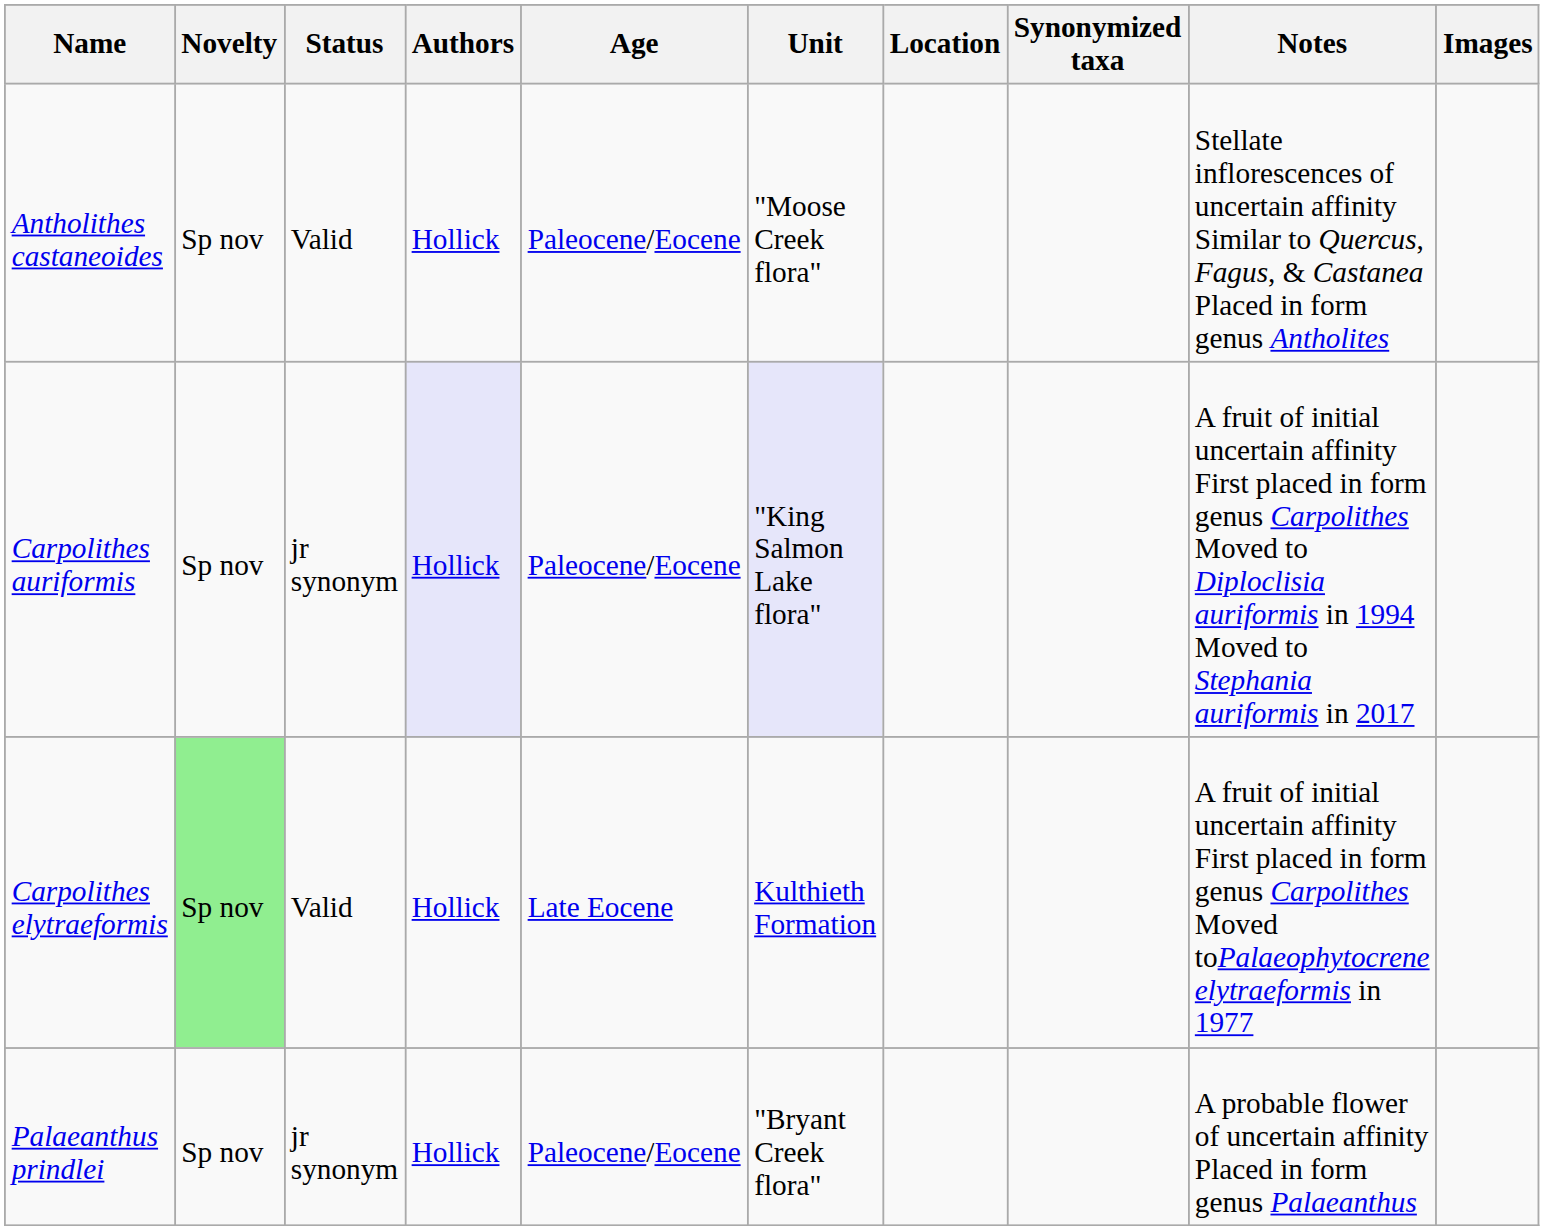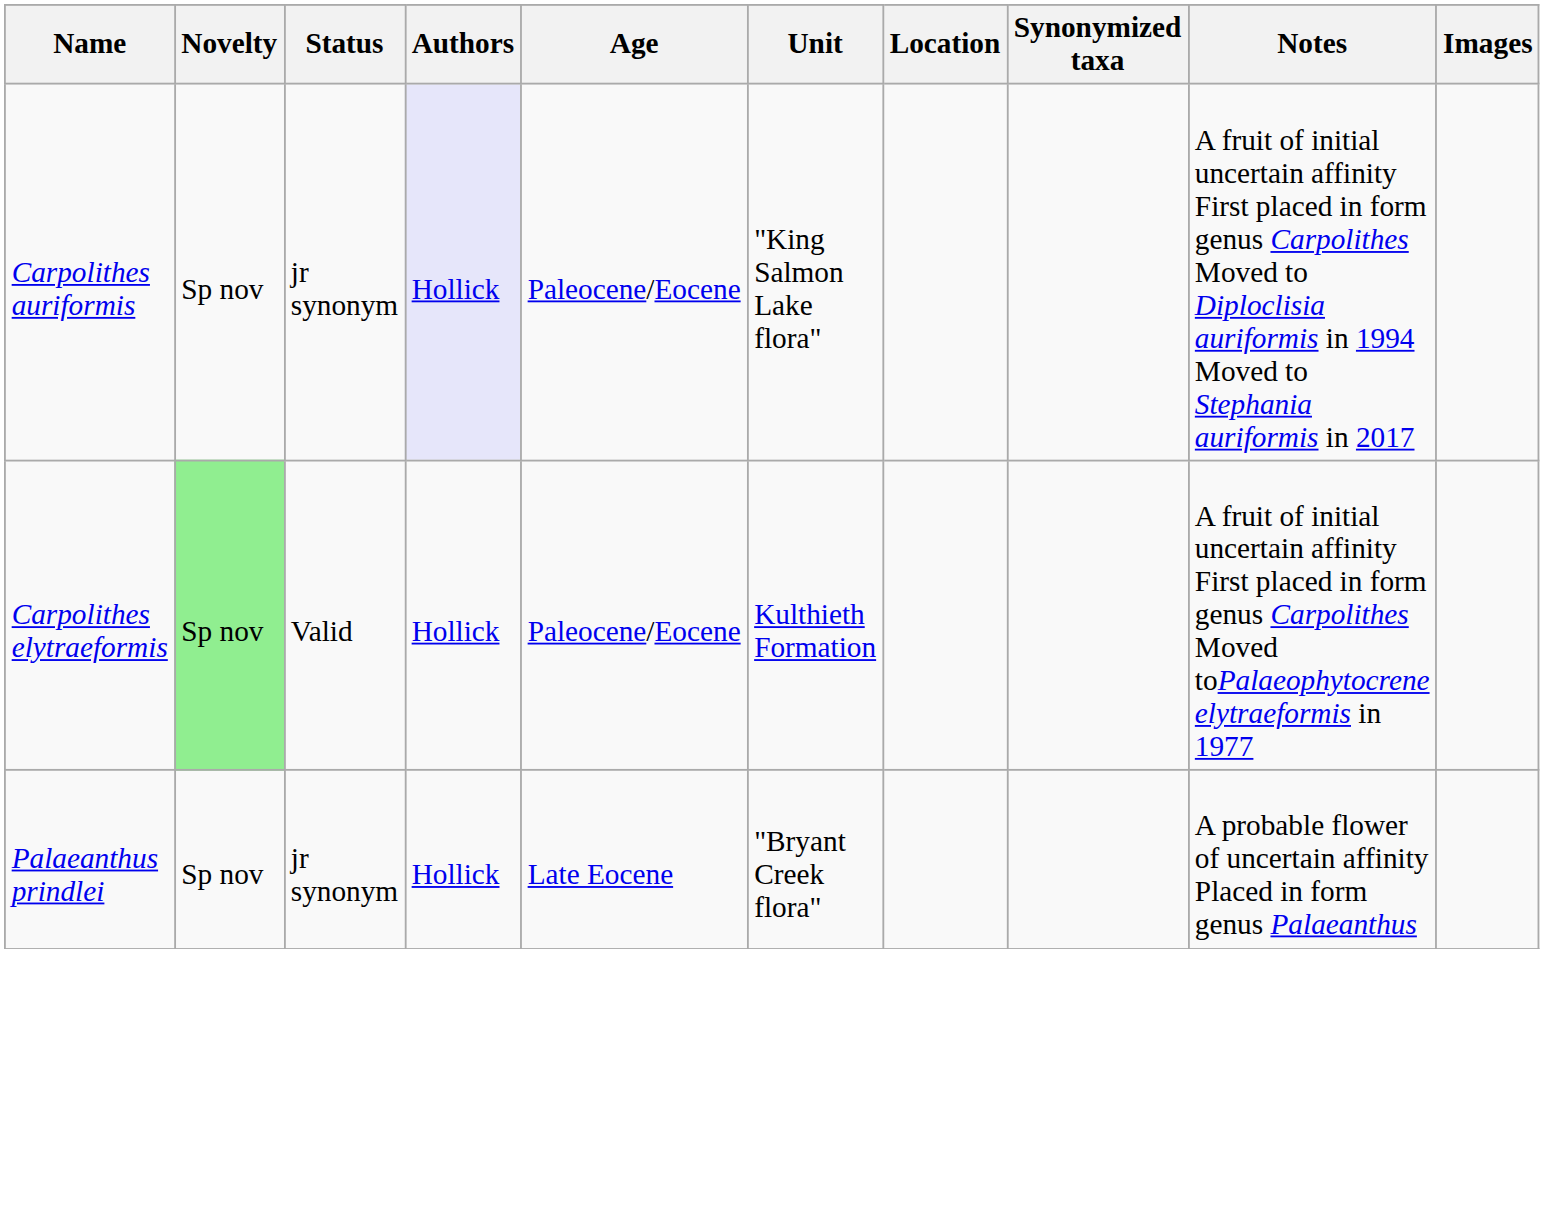 <table class="wikitable sortable" align="center" width="100%">
 <tr>
 <th>Name</th>
 <th>Novelty</th>
 <th>Status</th>
 <th>Authors</th>
 <th>Age</th>
 <th>Unit</th>
 <th>Location</th>
 <th>Synonymized taxa</th>
 <th>Notes</th>
 <th>Images</th>
 </tr>
 <tr>
-<td><br><em><a href='#'>Antholithes castaneoides</a></em></td>
-<td><br>Sp nov</td>
-<td><br>Valid</td>
-<td><br><a href='#'>Hollick</a></td>
-<td><br><a href='#'>Paleocene</a>/<a href='#'>Eocene</a></td>
-<td><br>"Moose Creek flora"</td>
-<td><br><br></td>
-<td></td>
-<td><br>Stellate inflorescences of uncertain affinity<br>Similar to <em>Quercus</em>, <em>Fagus</em>, & <em>Castanea</em><br>Placed in form genus <em><a href='#'>Antholites</a></em></td>
-<td></td>
-</tr>
-<tr>
 <td><br><em><a href='#'>Carpolithes auriformis</a></em></td>
 <td><br>Sp nov</td>
 <td><br>jr synonym</td>
 <td style="background: lavender;"><br><a href='#'>Hollick</a></td>
 <td><br><a href='#'>Paleocene</a>/<a href='#'>Eocene</a></td>
-<td style="background: lavender;"><br>"King Salmon Lake flora"</td>
+<td><br>"King Salmon Lake flora"</td>
 <td><br><br></td>
 <td></td>
 <td><br>A fruit of initial uncertain affinity<br>First placed in form genus <em><a href='#'>Carpolithes</a></em><br> Moved to <em><a href='#'>Diploclisia auriformis</a></em> in <a href='#'>1994</a><br> Moved to <em><a href='#'>Stephania auriformis</a></em> in <a href='#'>2017</a></td>
 <td></td>
 </tr>
 <tr>
 <td><br><em><a href='#'>Carpolithes elytraeformis</a></em></td>
 <td style="background: lightgreen;"><br>Sp nov</td>
 <td><br>Valid</td>
 <td><br><a href='#'>Hollick</a></td>
-<td><br><a href='#'>Late Eocene</a></td>
+<td><br><a href='#'>Paleocene</a>/<a href='#'>Eocene</a></td>
 <td><br><a href='#'>Kulthieth Formation</a></td>
 <td><br><br></td>
 <td></td>
 <td><br>A fruit of initial uncertain affinity<br>First placed in form genus <em><a href='#'>Carpolithes</a></em><br> Moved to<em><a href='#'>Palaeophytocrene elytraeformis</a></em> in <a href='#'>1977</a></td>
 <td></td>
 </tr>
 <tr>
 <td><br><em><a href='#'>Palaeanthus prindlei</a></em></td>
 <td><br>Sp nov</td>
 <td><br>jr synonym</td>
 <td><br><a href='#'>Hollick</a></td>
-<td><br><a href='#'>Paleocene</a>/<a href='#'>Eocene</a></td>
+<td><br><a href='#'>Late Eocene</a></td>
 <td><br>"Bryant Creek flora"</td>
 <td><br><br></td>
 <td></td>
 <td><br>A probable flower of uncertain affinity<br>Placed in form genus <em><a href='#'>Palaeanthus</a></em></td>
 <td></td>
 </tr>
 <tr>
 </tr>
 </table>
